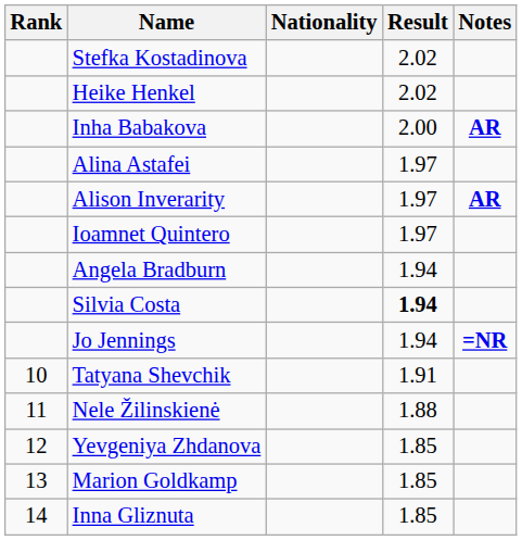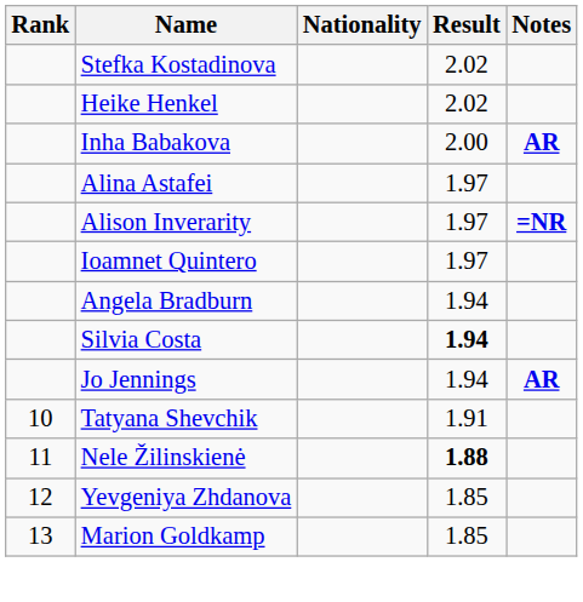 <table class="wikitable sortable" style="text-align:center">
 <tr>
 <th>Rank</th>
 <th>Name</th>
 <th>Nationality</th>
 <th>Result</th>
 <th>Notes</th>
 </tr>
 <tr>
 <td></td>
 <td align="left"><a href='#'>Stefka Kostadinova</a></td>
 <td align=left></td>
 <td>2.02</td>
 <td></td>
 </tr>
 <tr>
 <td></td>
 <td align="left"><a href='#'>Heike Henkel</a></td>
 <td align=left></td>
 <td>2.02</td>
 <td></td>
 </tr>
 <tr>
 <td></td>
 <td align="left"><a href='#'>Inha Babakova</a></td>
 <td align=left></td>
 <td>2.00</td>
 <td><strong><a href='#'>AR</a></strong></td>
 </tr>
 <tr>
 <td></td>
 <td align="left"><a href='#'>Alina Astafei</a></td>
 <td align=left></td>
 <td>1.97</td>
 <td></td>
 </tr>
 <tr>
 <td></td>
 <td align="left"><a href='#'>Alison Inverarity</a></td>
 <td align=left></td>
 <td>1.97</td>
-<td><strong><a href='#'>AR</a></strong></td>
+<td><strong><a href='#'>=NR</a></strong></td>
 </tr>
 <tr>
 <td></td>
 <td align="left"><a href='#'>Ioamnet Quintero</a></td>
 <td align=left></td>
 <td>1.97</td>
 <td></td>
 </tr>
 <tr>
 <td></td>
 <td align="left"><a href='#'>Angela Bradburn</a></td>
 <td align=left></td>
 <td>1.94</td>
 <td></td>
 </tr>
 <tr>
 <td></td>
 <td align="left"><a href='#'>Silvia Costa</a></td>
 <td align=left></td>
 <td><strong>1.94</strong></td>
 <td></td>
 </tr>
 <tr>
 <td></td>
 <td align="left"><a href='#'>Jo Jennings</a></td>
 <td align=left></td>
 <td>1.94</td>
-<td><strong><a href='#'>=NR</a></strong></td>
+<td><strong><a href='#'>AR</a></strong></td>
 </tr>
 <tr>
 <td>10</td>
 <td align="left"><a href='#'>Tatyana Shevchik</a></td>
 <td align=left></td>
 <td>1.91</td>
 <td></td>
 </tr>
 <tr>
 <td>11</td>
 <td align="left"><a href='#'>Nele Žilinskienė</a></td>
 <td align=left></td>
-<td>1.88</td>
+<td><strong>1.88</strong></td>
 <td></td>
 </tr>
 <tr>
 <td>12</td>
 <td align="left"><a href='#'>Yevgeniya Zhdanova</a></td>
 <td align=left></td>
 <td>1.85</td>
 <td></td>
 </tr>
 <tr>
 <td>13</td>
 <td align="left"><a href='#'>Marion Goldkamp</a></td>
 <td align=left></td>
 <td>1.85</td>
 <td></td>
 </tr>
-<tr>
-<td>14</td>
-<td align="left"><a href='#'>Inna Gliznuta</a></td>
-<td align=left></td>
-<td>1.85</td>
-<td></td>
-</tr>
 </table>
